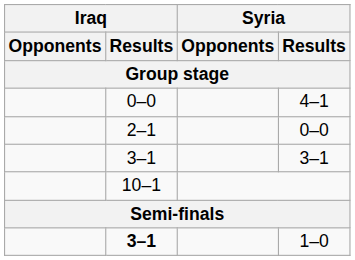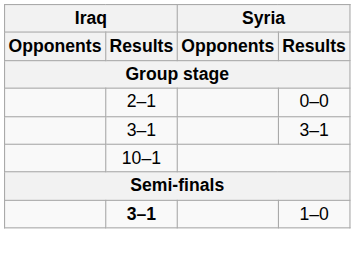 <table class="wikitable">
 <tr>
 <th colspan=2>Iraq</th>
 <th colspan=2>Syria</th>
 </tr>
 <tr>
 <th>Opponents</th>
 <th>Results</th>
 <th>Opponents</th>
 <th>Results</th>
 </tr>
 <tr>
 <th colspan=4>Group stage</th>
-</tr>
-<tr>
-<td></td>
-<td align=center>0–0</td>
-<td></td>
-<td align=center>4–1</td>
 </tr>
 <tr>
 <td></td>
 <td align=center>2–1</td>
 <td></td>
 <td align=center>0–0</td>
 </tr>
 <tr>
 <td></td>
 <td align=center>3–1</td>
 <td></td>
 <td align=center>3–1</td>
 </tr>
 <tr>
 <td></td>
 <td align=center>10–1</td>
 <td colspan=2></td>
 </tr>
 <tr>
 <th colspan=4>Semi-finals</th>
 </tr>
 <tr>
 <td></td>
 <td align=center><strong>3–1</strong></td>
 <td></td>
 <td align=center>1–0</td>
 </tr>
 </table>
